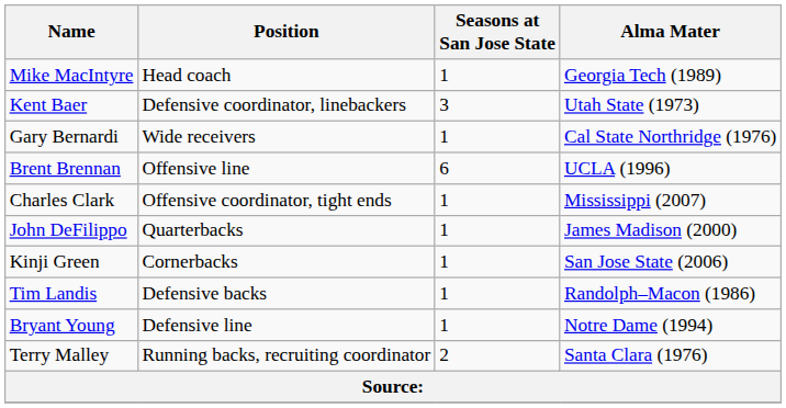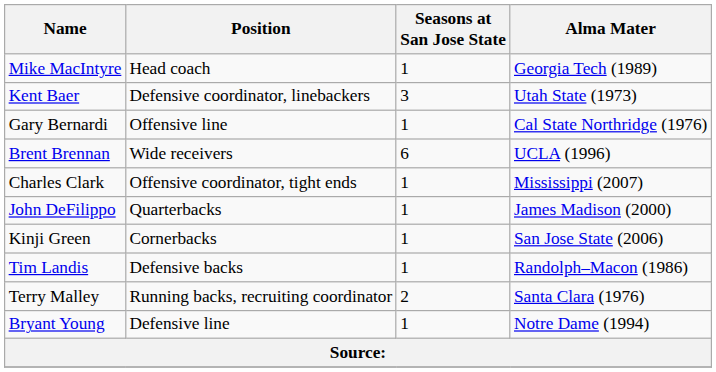 <table class="wikitable" border="1" style="font-size:90%;">
 <tr>
 <th>Name</th>
 <th>Position</th>
 <th>Seasons at<br>San Jose State</th>
 <th>Alma Mater</th>
 </tr>
 <tr>
 <td><a href='#'>Mike MacIntyre</a></td>
 <td>Head coach</td>
 <td>1</td>
 <td><a href='#'>Georgia Tech</a> (1989)</td>
 </tr>
 <tr>
 <td><a href='#'>Kent Baer</a></td>
 <td>Defensive coordinator, linebackers</td>
 <td>3</td>
 <td><a href='#'>Utah State</a> (1973)</td>
 </tr>
 <tr>
 <td>Gary Bernardi</td>
-<td>Wide receivers</td>
+<td>Offensive line</td>
 <td>1</td>
 <td><a href='#'>Cal State Northridge</a> (1976)</td>
 </tr>
 <tr>
 <td><a href='#'>Brent Brennan</a></td>
-<td>Offensive line</td>
+<td>Wide receivers</td>
 <td>6</td>
 <td><a href='#'>UCLA</a> (1996)</td>
 </tr>
 <tr>
 <td>Charles Clark</td>
 <td>Offensive coordinator, tight ends</td>
 <td>1</td>
 <td><a href='#'>Mississippi</a> (2007)</td>
 </tr>
 <tr>
 <td><a href='#'>John DeFilippo</a></td>
 <td>Quarterbacks</td>
 <td>1</td>
 <td><a href='#'>James Madison</a> (2000)</td>
 </tr>
 <tr>
 <td>Kinji Green</td>
 <td>Cornerbacks</td>
 <td>1</td>
 <td><a href='#'>San Jose State</a> (2006)</td>
 </tr>
 <tr>
 <td><a href='#'>Tim Landis</a></td>
 <td>Defensive backs</td>
 <td>1</td>
 <td><a href='#'>Randolph–Macon</a> (1986)</td>
 </tr>
 <tr>
+<td>Terry Malley</td>
+<td>Running backs, recruiting coordinator</td>
+<td>2</td>
+<td><a href='#'>Santa Clara</a> (1976)</td>
+</tr>
+<tr>
 <td><a href='#'>Bryant Young</a></td>
 <td>Defensive line</td>
 <td>1</td>
 <td><a href='#'>Notre Dame</a> (1994)</td>
-</tr>
-<tr>
-<td>Terry Malley</td>
-<td>Running backs, recruiting coordinator</td>
-<td>2</td>
-<td><a href='#'>Santa Clara</a> (1976)</td>
 </tr>
 <tr>
 <th align=center colspan=4>Source:</th>
 </tr>
 <tr>
 </tr>
 </table>
